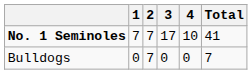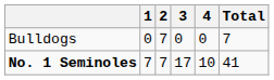 <table class="wikitable">
 <tr>
 <th></th>
 <th>1</th>
 <th>2</th>
 <th>3</th>
 <th>4</th>
 <th>Total</th>
 </tr>
 <tr>
+<td>Bulldogs</td>
+<td>0</td>
+<td>7</td>
+<td>0</td>
+<td>0</td>
+<td>7</td>
+</tr>
+<tr>
 <td><strong>No. 1 Seminoles</strong></td>
 <td>7</td>
 <td>7</td>
 <td>17</td>
 <td>10</td>
 <td>41</td>
 </tr>
-<tr>
-<td>Bulldogs</td>
-<td>0</td>
-<td>7</td>
-<td>0</td>
-<td>0</td>
-<td>7</td>
-</tr>
 </table>
